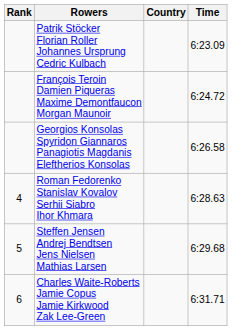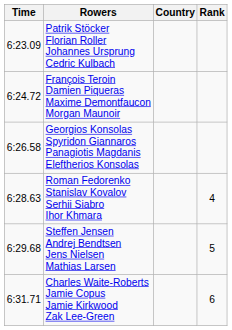 <table class="wikitable" style="text-align:center">
 <tr>
-<th>Rank</th>
+<th>Time</th>
 <th>Rowers</th>
 <th>Country</th>
-<th>Time</th>
+<th>Rank</th>
 </tr>
 <tr>
-<td></td>
+<td>6:23.09</td>
 <td align="left"><a href='#'>Patrik Stöcker</a><br><a href='#'>Florian Roller</a><br><a href='#'>Johannes Ursprung</a><br><a href='#'>Cedric Kulbach</a></td>
 <td align="left"></td>
-<td>6:23.09</td>
+<td></td>
 </tr>
 <tr>
-<td></td>
+<td>6:24.72</td>
 <td align="left"><a href='#'>François Teroin</a><br><a href='#'>Damien Piqueras</a><br><a href='#'>Maxime Demontfaucon</a><br><a href='#'>Morgan Maunoir</a></td>
 <td align="left"></td>
-<td>6:24.72</td>
+<td></td>
 </tr>
 <tr>
-<td></td>
+<td>6:26.58</td>
 <td align="left"><a href='#'>Georgios Konsolas</a><br><a href='#'>Spyridon Giannaros</a><br><a href='#'>Panagiotis Magdanis</a><br><a href='#'>Eleftherios Konsolas</a></td>
 <td align="left"></td>
-<td>6:26.58</td>
+<td></td>
 </tr>
 <tr>
-<td>4</td>
+<td>6:28.63</td>
 <td align="left"><a href='#'>Roman Fedorenko</a><br><a href='#'>Stanislav Kovalov</a><br><a href='#'>Serhii Siabro</a><br><a href='#'>Ihor Khmara</a></td>
 <td align="left"></td>
-<td>6:28.63</td>
+<td>4</td>
 </tr>
 <tr>
-<td>5</td>
+<td>6:29.68</td>
 <td align="left"><a href='#'>Steffen Jensen</a><br><a href='#'>Andrej Bendtsen</a><br><a href='#'>Jens Nielsen</a><br><a href='#'>Mathias Larsen</a></td>
 <td align="left"></td>
-<td>6:29.68</td>
+<td>5</td>
 </tr>
 <tr>
-<td>6</td>
+<td>6:31.71</td>
 <td align="left"><a href='#'>Charles Waite-Roberts</a><br><a href='#'>Jamie Copus</a><br><a href='#'>Jamie Kirkwood</a><br><a href='#'>Zak Lee-Green</a></td>
 <td align="left"></td>
-<td>6:31.71</td>
+<td>6</td>
 </tr>
 </table>
